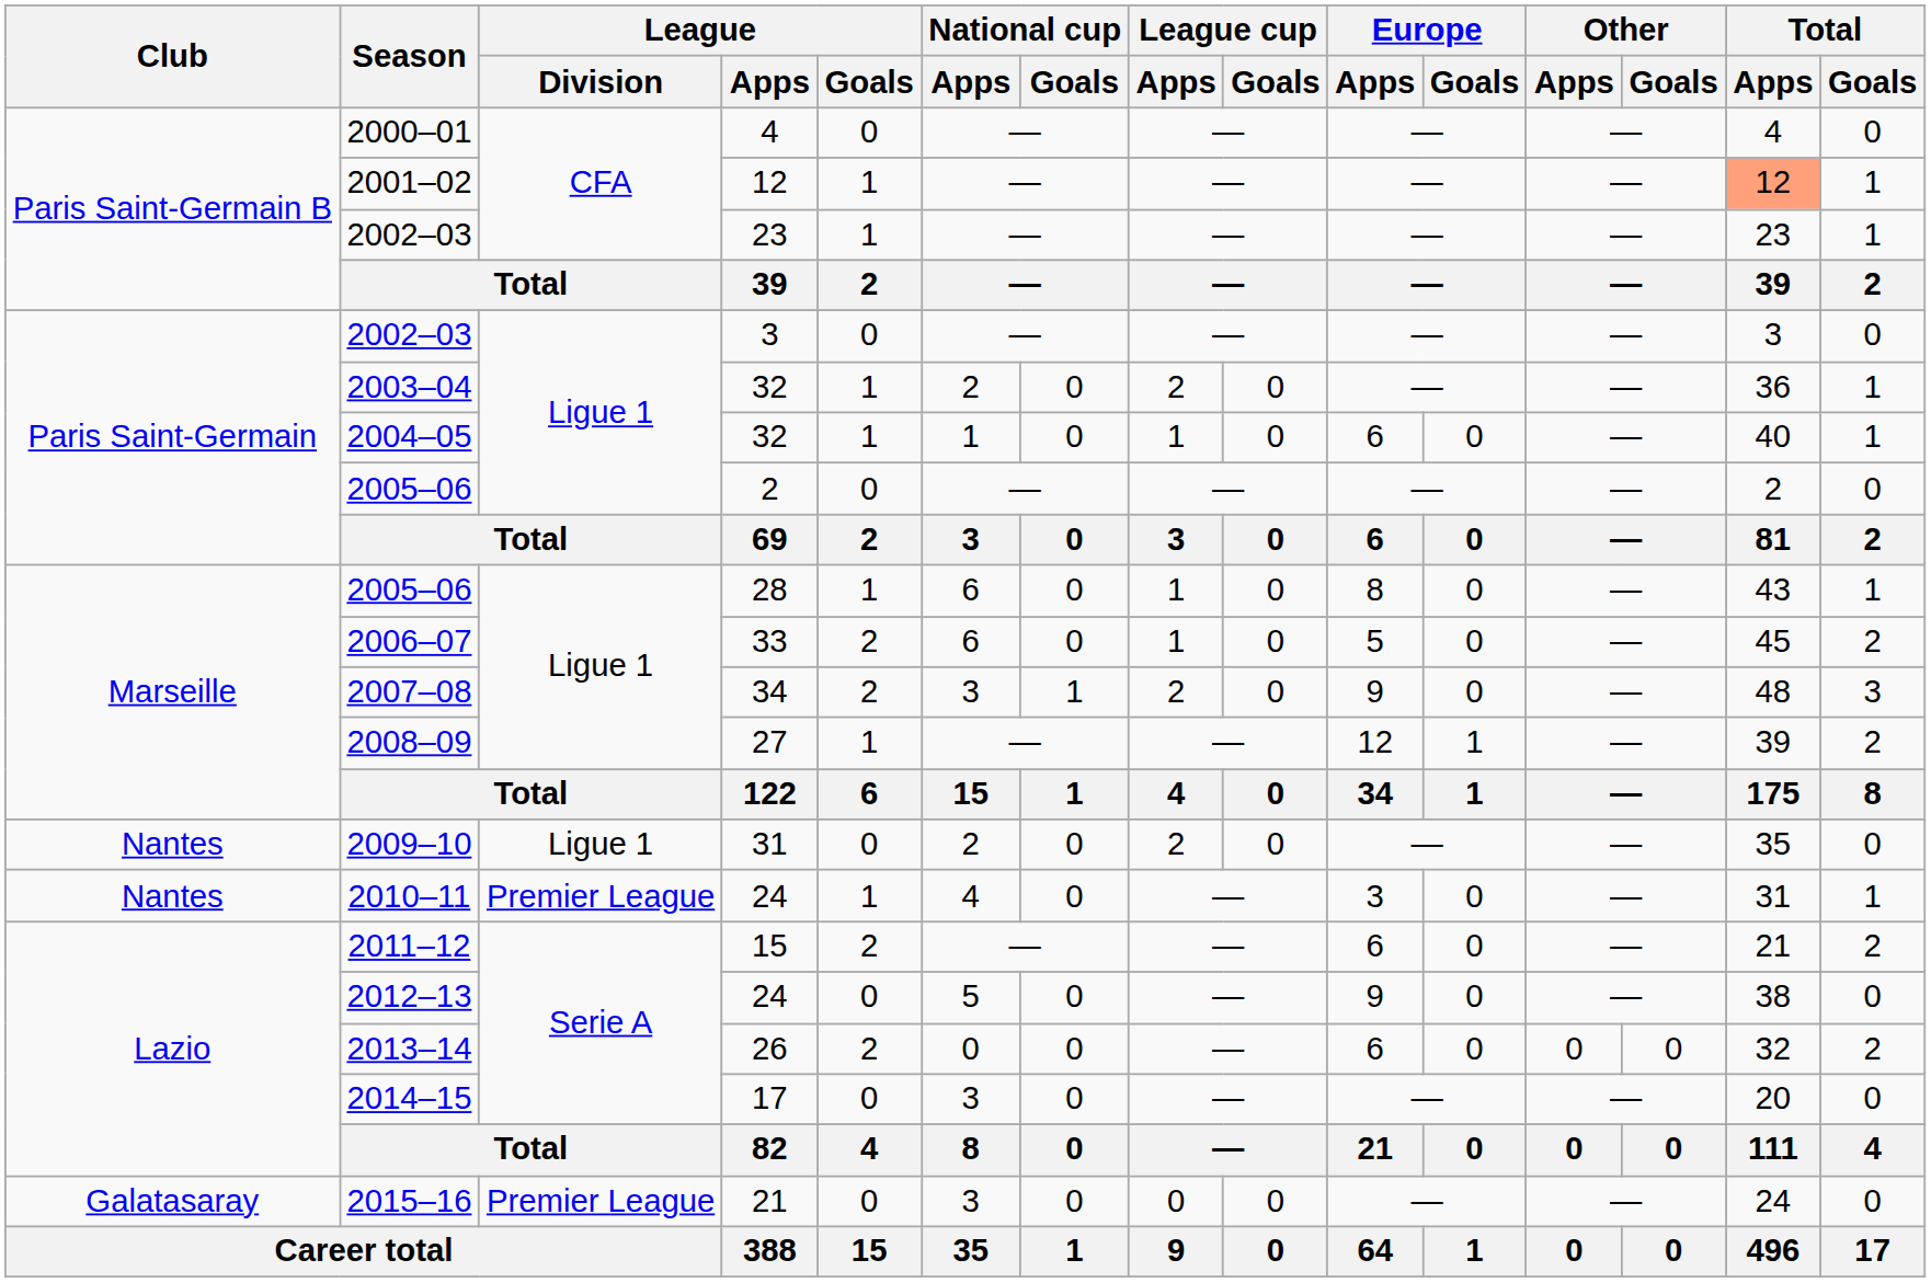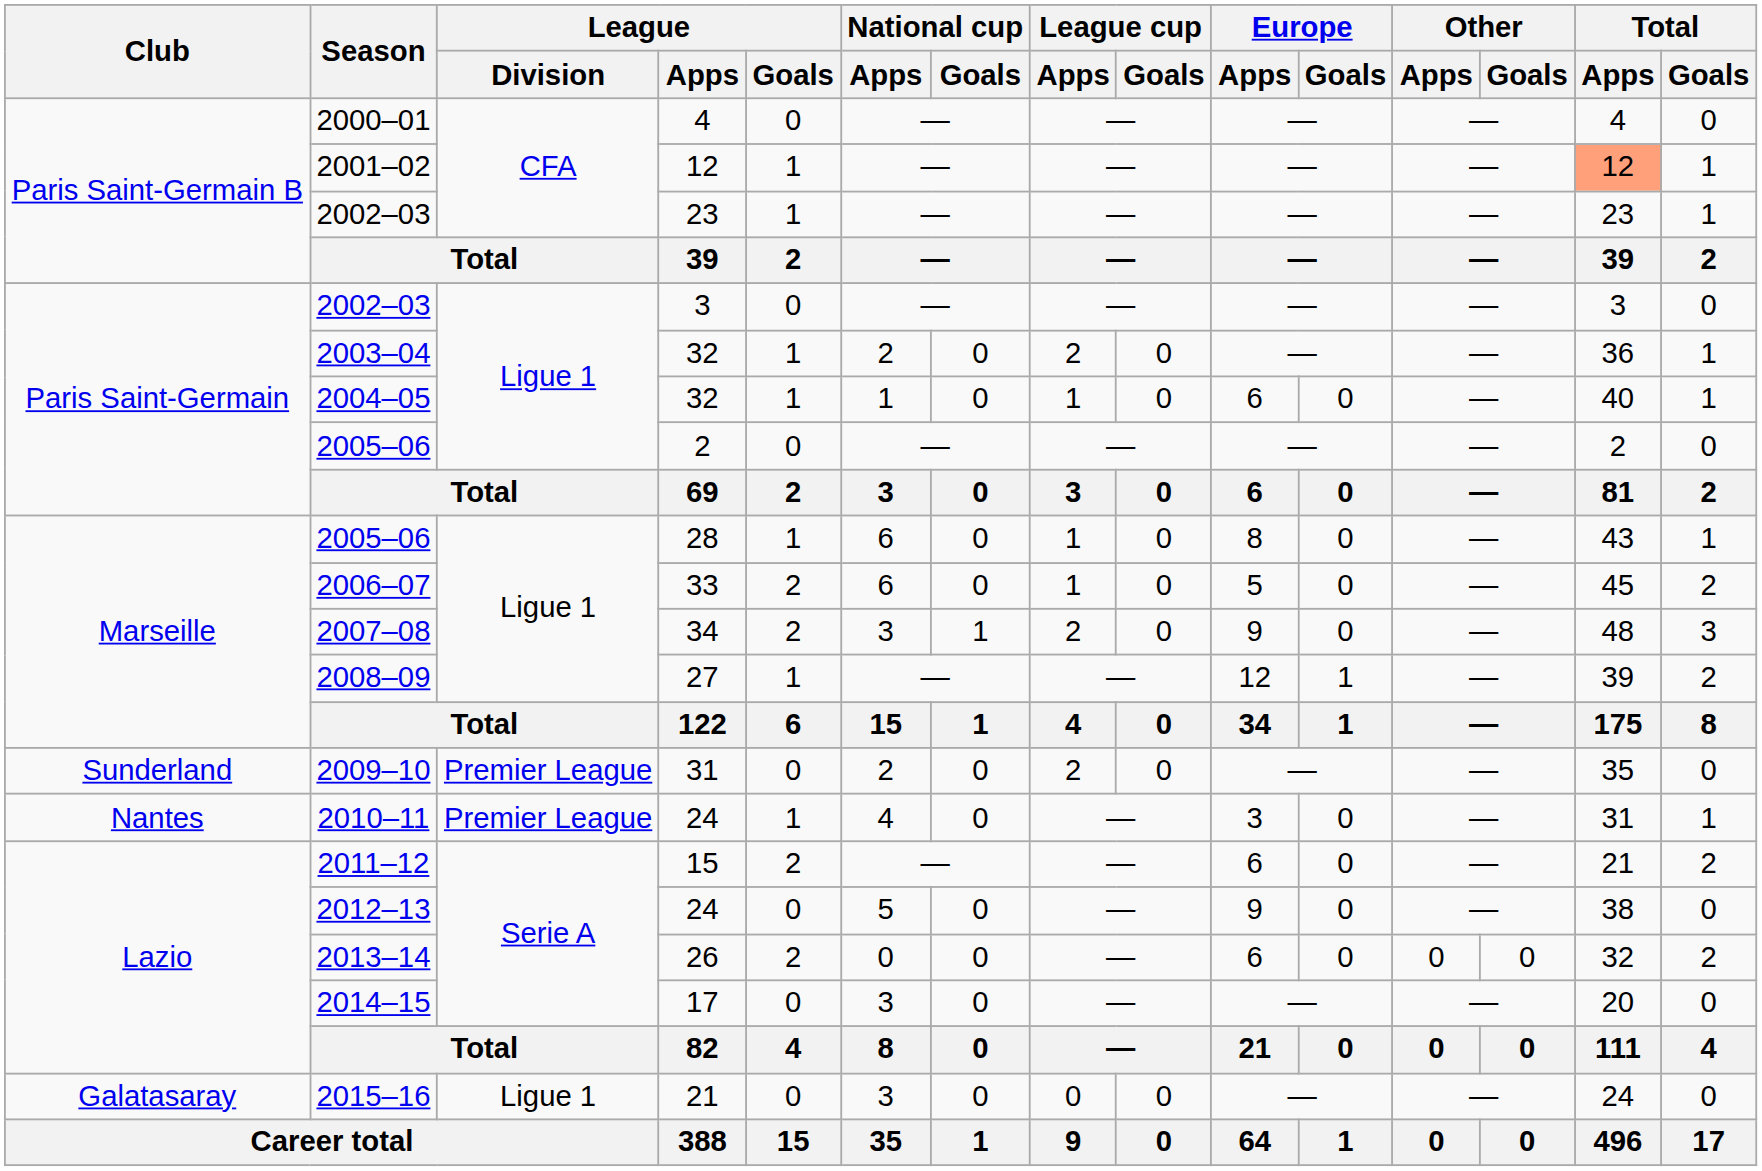 <table class="wikitable" style="text-align:center">
 <tr>
 <th rowspan="2">Club</th>
 <th rowspan="2">Season</th>
 <th colspan="3">League</th>
 <th colspan="2">National cup</th>
 <th colspan="2">League cup</th>
 <th colspan="2"><a href='#'>Europe</a></th>
 <th colspan="2">Other</th>
 <th colspan="2">Total</th>
 </tr>
 <tr>
 <th>Division</th>
 <th>Apps</th>
 <th>Goals</th>
 <th>Apps</th>
 <th>Goals</th>
 <th>Apps</th>
 <th>Goals</th>
 <th>Apps</th>
 <th>Goals</th>
 <th>Apps</th>
 <th>Goals</th>
 <th>Apps</th>
 <th>Goals</th>
 </tr>
 <tr>
 <td rowspan="4"><a href='#'>Paris Saint-Germain B</a></td>
 <td>2000–01</td>
 <td rowspan="3"><a href='#'>CFA</a></td>
 <td>4</td>
 <td>0</td>
 <td colspan="2">—</td>
 <td colspan="2">—</td>
 <td colspan="2">—</td>
 <td colspan="2">—</td>
 <td>4</td>
 <td>0</td>
 </tr>
 <tr>
 <td>2001–02</td>
 <td>12</td>
 <td>1</td>
 <td colspan="2">—</td>
 <td colspan="2">—</td>
 <td colspan="2">—</td>
 <td colspan="2">—</td>
 <td style="background: lightsalmon;">12</td>
 <td>1</td>
 </tr>
 <tr>
 <td>2002–03</td>
 <td>23</td>
 <td>1</td>
 <td colspan="2">—</td>
 <td colspan="2">—</td>
 <td colspan="2">—</td>
 <td colspan="2">—</td>
 <td>23</td>
 <td>1</td>
 </tr>
 <tr>
 <th colspan="2">Total</th>
 <th>39</th>
 <th>2</th>
 <th colspan="2">—</th>
 <th colspan="2">—</th>
 <th colspan="2">—</th>
 <th colspan="2">—</th>
 <th>39</th>
 <th>2</th>
 </tr>
 <tr>
 <td rowspan="5"><a href='#'>Paris Saint-Germain</a></td>
 <td><a href='#'>2002–03</a></td>
 <td rowspan="4"><a href='#'>Ligue 1</a></td>
 <td>3</td>
 <td>0</td>
 <td colspan="2">—</td>
 <td colspan="2">—</td>
 <td colspan="2">—</td>
 <td colspan="2">—</td>
 <td>3</td>
 <td>0</td>
 </tr>
 <tr>
 <td><a href='#'>2003–04</a></td>
 <td>32</td>
 <td>1</td>
 <td>2</td>
 <td>0</td>
 <td>2</td>
 <td>0</td>
 <td colspan="2">—</td>
 <td colspan="2">—</td>
 <td>36</td>
 <td>1</td>
 </tr>
 <tr>
 <td><a href='#'>2004–05</a></td>
 <td>32</td>
 <td>1</td>
 <td>1</td>
 <td>0</td>
 <td>1</td>
 <td>0</td>
 <td>6</td>
 <td>0</td>
 <td colspan="2">—</td>
 <td>40</td>
 <td>1</td>
 </tr>
 <tr>
 <td><a href='#'>2005–06</a></td>
 <td>2</td>
 <td>0</td>
 <td colspan="2">—</td>
 <td colspan="2">—</td>
 <td colspan="2">—</td>
 <td colspan="2">—</td>
 <td>2</td>
 <td>0</td>
 </tr>
 <tr>
 <th colspan="2">Total</th>
 <th>69</th>
 <th>2</th>
 <th>3</th>
 <th>0</th>
 <th>3</th>
 <th>0</th>
 <th>6</th>
 <th>0</th>
 <th colspan="2">—</th>
 <th>81</th>
 <th>2</th>
 </tr>
 <tr>
 <td rowspan="5"><a href='#'>Marseille</a></td>
 <td><a href='#'>2005–06</a></td>
 <td rowspan="4">Ligue 1</td>
 <td>28</td>
 <td>1</td>
 <td>6</td>
 <td>0</td>
 <td>1</td>
 <td>0</td>
 <td>8</td>
 <td>0</td>
 <td colspan="2">—</td>
 <td>43</td>
 <td>1</td>
 </tr>
 <tr>
 <td><a href='#'>2006–07</a></td>
 <td>33</td>
 <td>2</td>
 <td>6</td>
 <td>0</td>
 <td>1</td>
 <td>0</td>
 <td>5</td>
 <td>0</td>
 <td colspan="2">—</td>
 <td>45</td>
 <td>2</td>
 </tr>
 <tr>
 <td><a href='#'>2007–08</a></td>
 <td>34</td>
 <td>2</td>
 <td>3</td>
 <td>1</td>
 <td>2</td>
 <td>0</td>
 <td>9</td>
 <td>0</td>
 <td colspan="2">—</td>
 <td>48</td>
 <td>3</td>
 </tr>
 <tr>
 <td><a href='#'>2008–09</a></td>
 <td>27</td>
 <td>1</td>
 <td colspan="2">—</td>
 <td colspan="2">—</td>
 <td>12</td>
 <td>1</td>
 <td colspan="2">—</td>
 <td>39</td>
 <td>2</td>
 </tr>
 <tr>
 <th colspan="2">Total</th>
 <th>122</th>
 <th>6</th>
 <th>15</th>
 <th>1</th>
 <th>4</th>
 <th>0</th>
 <th>34</th>
 <th>1</th>
 <th colspan="2">—</th>
 <th>175</th>
 <th>8</th>
 </tr>
 <tr>
-<td><a href='#'>Nantes</a></td>
+<td><a href='#'>Sunderland</a></td>
 <td><a href='#'>2009–10</a></td>
-<td>Ligue 1</td>
+<td><a href='#'>Premier League</a></td>
 <td>31</td>
 <td>0</td>
 <td>2</td>
 <td>0</td>
 <td>2</td>
 <td>0</td>
 <td colspan="2">—</td>
 <td colspan="2">—</td>
 <td>35</td>
 <td>0</td>
 </tr>
 <tr>
 <td><a href='#'>Nantes</a></td>
 <td><a href='#'>2010–11</a></td>
 <td><a href='#'>Premier League</a></td>
 <td>24</td>
 <td>1</td>
 <td>4</td>
 <td>0</td>
 <td colspan="2">—</td>
 <td>3</td>
 <td>0</td>
 <td colspan="2">—</td>
 <td>31</td>
 <td>1</td>
 </tr>
 <tr>
 <td rowspan="5"><a href='#'>Lazio</a></td>
 <td><a href='#'>2011–12</a></td>
 <td rowspan="4"><a href='#'>Serie A</a></td>
 <td>15</td>
 <td>2</td>
 <td colspan="2">—</td>
 <td colspan="2">—</td>
 <td>6</td>
 <td>0</td>
 <td colspan="2">—</td>
 <td>21</td>
 <td>2</td>
 </tr>
 <tr>
 <td><a href='#'>2012–13</a></td>
 <td>24</td>
 <td>0</td>
 <td>5</td>
 <td>0</td>
 <td colspan="2">—</td>
 <td>9</td>
 <td>0</td>
 <td colspan="2">—</td>
 <td>38</td>
 <td>0</td>
 </tr>
 <tr>
 <td><a href='#'>2013–14</a></td>
 <td>26</td>
 <td>2</td>
 <td>0</td>
 <td>0</td>
 <td colspan="2">—</td>
 <td>6</td>
 <td>0</td>
 <td>0</td>
 <td>0</td>
 <td>32</td>
 <td>2</td>
 </tr>
 <tr>
 <td><a href='#'>2014–15</a></td>
 <td>17</td>
 <td>0</td>
 <td>3</td>
 <td>0</td>
 <td colspan="2">—</td>
 <td colspan="2">—</td>
 <td colspan="2">—</td>
 <td>20</td>
 <td>0</td>
 </tr>
 <tr>
 <th colspan="2">Total</th>
 <th>82</th>
 <th>4</th>
 <th>8</th>
 <th>0</th>
 <th colspan="2">—</th>
 <th>21</th>
 <th>0</th>
 <th>0</th>
 <th>0</th>
 <th>111</th>
 <th>4</th>
 </tr>
 <tr>
 <td><a href='#'>Galatasaray</a></td>
 <td><a href='#'>2015–16</a></td>
-<td><a href='#'>Premier League</a></td>
+<td>Ligue 1</td>
 <td>21</td>
 <td>0</td>
 <td>3</td>
 <td>0</td>
 <td>0</td>
 <td>0</td>
 <td colspan="2">—</td>
 <td colspan="2">—</td>
 <td>24</td>
 <td>0</td>
 </tr>
 <tr>
 <th colspan="3">Career total</th>
 <th>388</th>
 <th>15</th>
 <th>35</th>
 <th>1</th>
 <th>9</th>
 <th>0</th>
 <th>64</th>
 <th>1</th>
 <th>0</th>
 <th>0</th>
 <th>496</th>
 <th>17</th>
 </tr>
 </table>
